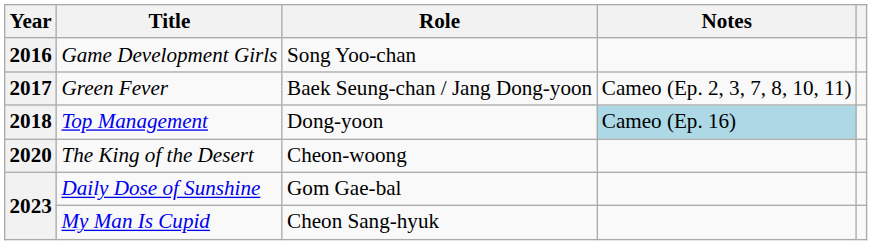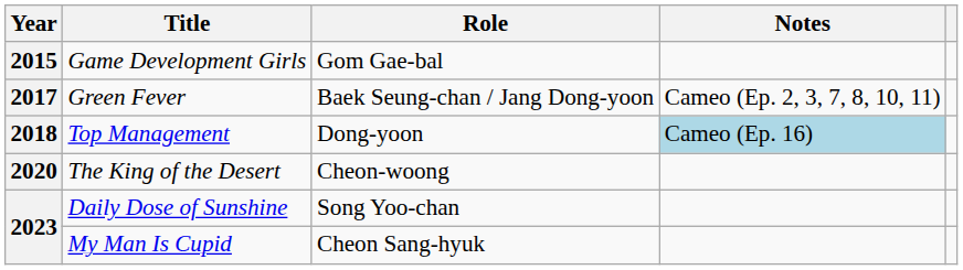 <table class="wikitable plainrowheaders">
 <tr>
 <th scope="col">Year</th>
 <th scope="col">Title</th>
 <th scope="col">Role</th>
 <th scope="col">Notes</th>
 <th scope="col" class="unsortable"></th>
 </tr>
 <tr>
-<th scope="row">2016</th>
+<th scope="row">2015</th>
 <td><em>Game Development Girls</em></td>
-<td>Song Yoo-chan</td>
+<td>Gom Gae-bal</td>
 <td></td>
 <td style="text-align:center"></td>
 </tr>
 <tr>
 <th scope="row">2017</th>
 <td><em>Green Fever</em> </td>
 <td>Baek Seung-chan / Jang Dong-yoon</td>
 <td>Cameo (Ep. 2, 3, 7, 8, 10, 11)</td>
 <td style="text-align:center"></td>
 </tr>
 <tr>
 <th scope="row">2018</th>
 <td><em><a href='#'>Top Management</a></em></td>
 <td>Dong-yoon</td>
 <td style="background: lightblue;">Cameo (Ep. 16)</td>
 <td style="text-align:center"></td>
 </tr>
 <tr>
 <th scope="row">2020</th>
 <td><em>The King of the Desert</em></td>
 <td>Cheon-woong</td>
 <td></td>
 <td style="text-align:center"></td>
 </tr>
 <tr>
 <th scope="row" rowspan="2">2023</th>
 <td><em><a href='#'>Daily Dose of Sunshine</a></em></td>
-<td>Gom Gae-bal</td>
+<td>Song Yoo-chan</td>
 <td></td>
 <td style="text-align:center"></td>
 </tr>
 <tr>
 <td><em><a href='#'>My Man Is Cupid</a></em></td>
 <td>Cheon Sang-hyuk</td>
 <td></td>
 <td style="text-align:center"></td>
 </tr>
 </table>
